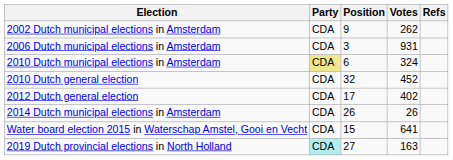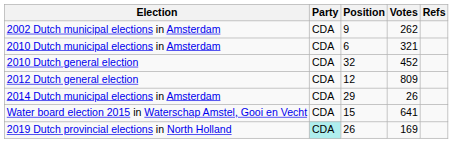 <table class="wikitable sortable">
 <tr>
 <th>Election</th>
 <th>Party</th>
 <th>Position</th>
 <th>Votes</th>
 <th>Refs</th>
 </tr>
 <tr>
 <td><a href='#'>2002 Dutch municipal elections</a> in <a href='#'>Amsterdam</a></td>
 <td>CDA</td>
 <td>9</td>
 <td style=text-align:right>262</td>
 <td></td>
 </tr>
 <tr>
-<td><a href='#'>2006 Dutch municipal elections</a> in <a href='#'>Amsterdam</a></td>
+<td><a href='#'>2010 Dutch municipal elections</a> in <a href='#'>Amsterdam</a></td>
 <td>CDA</td>
-<td>3</td>
-<td style=text-align:right>931</td>
-<td></td>
-</tr>
-<tr>
-<td><a href='#'>2010 Dutch municipal elections</a> in <a href='#'>Amsterdam</a></td>
-<td style="background: khaki;">CDA</td>
 <td>6</td>
-<td style=text-align:right>324</td>
+<td style=text-align:right>321</td>
 <td></td>
 </tr>
 <tr>
 <td><a href='#'>2010 Dutch general election</a></td>
 <td>CDA</td>
 <td>32</td>
 <td style=text-align:right>452</td>
 <td></td>
 </tr>
 <tr>
 <td><a href='#'>2012 Dutch general election</a></td>
 <td>CDA</td>
-<td>17</td>
-<td style=text-align:right>402</td>
+<td>12</td>
+<td style=text-align:right>809</td>
 <td></td>
 </tr>
 <tr>
 <td><a href='#'>2014 Dutch municipal elections</a> in <a href='#'>Amsterdam</a></td>
 <td>CDA</td>
-<td>26</td>
+<td>29</td>
 <td style=text-align:right>26</td>
 <td></td>
 </tr>
 <tr>
 <td><a href='#'>Water board election 2015</a> in <a href='#'>Waterschap Amstel, Gooi en Vecht</a></td>
 <td>CDA</td>
 <td>15</td>
 <td style=text-align:right>641</td>
 <td></td>
 </tr>
 <tr>
 <td><a href='#'>2019 Dutch provincial elections</a> in <a href='#'>North Holland</a></td>
 <td style="background: paleturquoise;">CDA</td>
-<td>27</td>
-<td style=text-align:right>163</td>
+<td>26</td>
+<td style=text-align:right>169</td>
 <td></td>
 </tr>
 </table>
